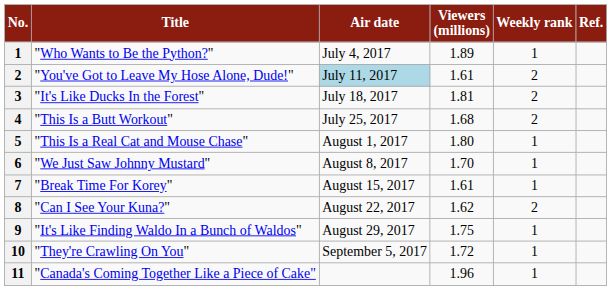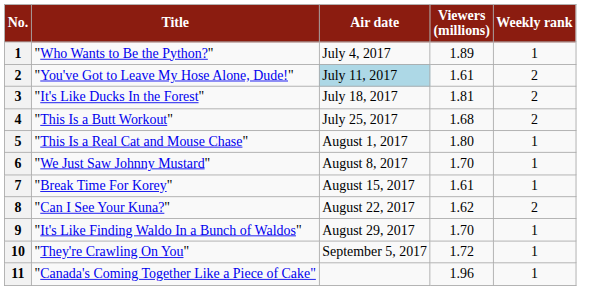 <table class="wikitable" style="text-align:center">
 <tr>
 <th style="background:#8b1c10; color:white;">No.</th>
 <th style="background:#8b1c10; color:white;">Title</th>
 <th style="background:#8b1c10; color:white;">Air date</th>
 <th style="background:#8b1c10; color:white;" data-sort-type="number">Viewers <br> (millions)</th>
 <th style="background:#8b1c10; color:white;" data-sort-type="number">Weekly rank</th>
-<th style="background:#8b1c10; color:white;">Ref.</th>
 </tr>
 <tr>
 <th>1</th>
 <td style="text-align:left;">"<a href='#'>Who Wants to Be the Python?</a>"</td>
 <td style="text-align:left;">July 4, 2017</td>
 <td>1.89</td>
 <td>1</td>
-<td></td>
 </tr>
 <tr>
 <th>2</th>
 <td style="text-align:left;">"<a href='#'>You've Got to Leave My Hose Alone, Dude!</a>"</td>
 <td style="background: lightblue; text-align:left;">July 11, 2017</td>
 <td>1.61</td>
 <td>2</td>
-<td></td>
 </tr>
 <tr>
 <th>3</th>
 <td style="text-align:left;">"<a href='#'>It's Like Ducks In the Forest</a>"</td>
 <td style="text-align:left;">July 18, 2017</td>
 <td>1.81</td>
 <td>2</td>
-<td></td>
 </tr>
 <tr>
 <th>4</th>
 <td style="text-align:left;">"<a href='#'>This Is a Butt Workout</a>"</td>
 <td style="text-align:left;">July 25, 2017</td>
 <td>1.68</td>
 <td>2</td>
-<td></td>
 </tr>
 <tr>
 <th>5</th>
 <td style="text-align:left;">"<a href='#'>This Is a Real Cat and Mouse Chase</a>"</td>
 <td style="text-align:left;">August 1, 2017</td>
 <td>1.80</td>
 <td>1</td>
-<td></td>
 </tr>
 <tr>
 <th>6</th>
 <td style="text-align:left;">"<a href='#'>We Just Saw Johnny Mustard</a>"</td>
 <td style="text-align:left;">August 8, 2017</td>
 <td>1.70</td>
 <td>1</td>
-<td></td>
 </tr>
 <tr>
 <th>7</th>
 <td style="text-align:left;">"<a href='#'>Break Time For Korey</a>"</td>
 <td style="text-align:left;">August 15, 2017</td>
 <td>1.61</td>
 <td>1</td>
-<td></td>
 </tr>
 <tr>
 <th>8</th>
 <td style="text-align:left;">"<a href='#'>Can I See Your Kuna?</a>"</td>
 <td style="text-align:left;">August 22, 2017</td>
 <td>1.62</td>
 <td>2</td>
-<td></td>
 </tr>
 <tr>
 <th>9</th>
 <td style="text-align:left;">"<a href='#'>It's Like Finding Waldo In a Bunch of Waldos</a>"</td>
 <td style="text-align:left;">August 29, 2017</td>
-<td>1.75</td>
+<td>1.70</td>
 <td>1</td>
-<td></td>
 </tr>
 <tr>
 <th>10</th>
 <td style="text-align:left;">"<a href='#'>They're Crawling On You</a>"</td>
 <td style="text-align:left;">September 5, 2017</td>
 <td>1.72</td>
 <td>1</td>
-<td></td>
 </tr>
 <tr>
 <th>11</th>
 <td style="text-align:left;">"<a href='#'>Canada's Coming Together Like a Piece of Cake"</a></td>
 <td style="text-align:left;"></td>
 <td>1.96</td>
 <td>1</td>
-<td></td>
 </tr>
 </table>
